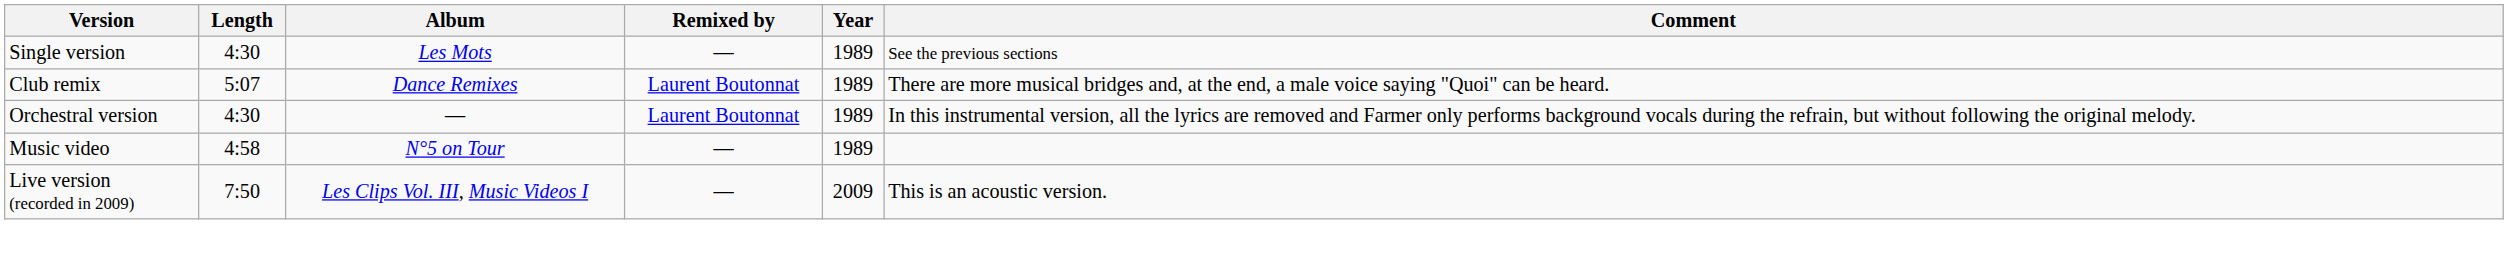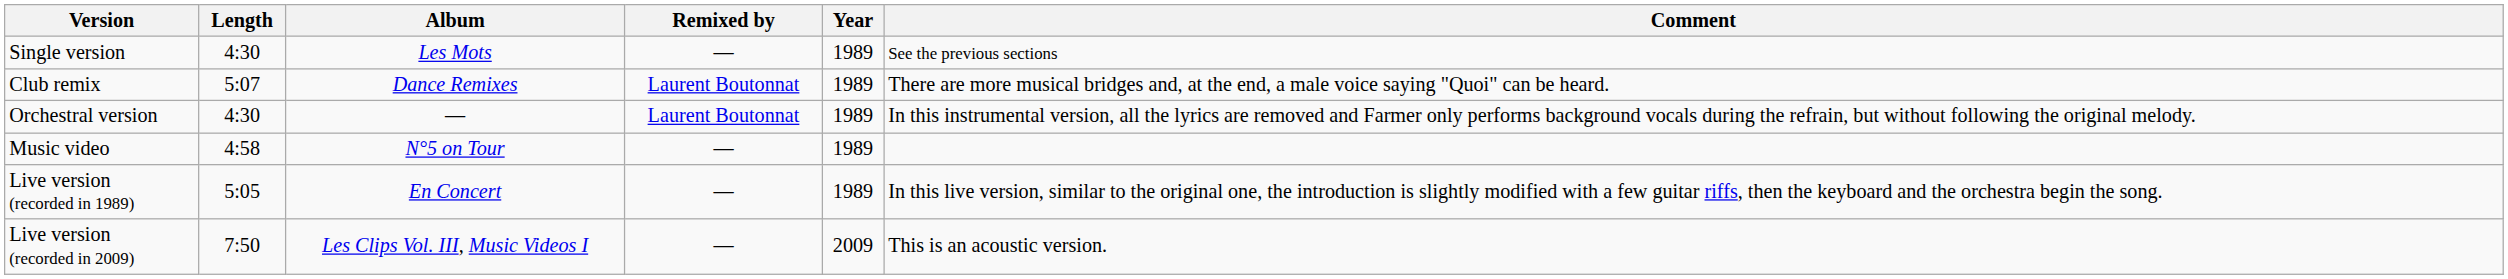 <table class="wikitable sortable" style="width:100%;">
 <tr>
 <th>Version</th>
 <th>Length</th>
 <th>Album</th>
 <th>Remixed by</th>
 <th>Year</th>
 <th>Comment</th>
 </tr>
 <tr>
 <td>Single version</td>
 <td style="text-align:center;">4:30</td>
 <td style="text-align:center;"><em><a href='#'>Les Mots</a></em></td>
 <td style="text-align:center;">—</td>
 <td style="text-align:center;">1989</td>
 <td><small>See the previous sections</small></td>
 </tr>
 <tr>
 <td>Club remix</td>
 <td style="text-align:center;">5:07</td>
 <td style="text-align:center;"><em><a href='#'>Dance Remixes</a></em></td>
 <td style="text-align:center;"><a href='#'>Laurent Boutonnat</a></td>
 <td style="text-align:center;">1989</td>
 <td>There are more musical bridges and, at the end, a male voice saying "Quoi" can be heard.</td>
 </tr>
 <tr>
 <td>Orchestral version</td>
 <td style="text-align:center;">4:30</td>
 <td style="text-align:center;">—</td>
 <td style="text-align:center;"><a href='#'>Laurent Boutonnat</a></td>
 <td style="text-align:center;">1989</td>
 <td>In this instrumental version, all the lyrics are removed and Farmer only performs background vocals during the refrain, but without following the original melody.</td>
 </tr>
 <tr>
 <td>Music video</td>
 <td style="text-align:center;">4:58</td>
 <td style="text-align:center;"><em><a href='#'>N°5 on Tour</a></em></td>
 <td style="text-align:center;">—</td>
 <td style="text-align:center;">1989</td>
 <td></td>
 </tr>
 <tr>
+<td>Live version <br><small>(recorded in 1989)</small></td>
+<td style="text-align:center;">5:05</td>
+<td style="text-align:center;"><em><a href='#'>En Concert</a></em></td>
+<td style="text-align:center;">—</td>
+<td style="text-align:center;">1989</td>
+<td>In this live version, similar to the original one, the introduction is slightly modified with a few guitar <a href='#'>riffs</a>, then the keyboard and the orchestra begin the song.</td>
+</tr>
+<tr>
 <td>Live version <br><small>(recorded in 2009)</small></td>
 <td style="text-align:center;">7:50</td>
 <td style="text-align:center;"><em><a href='#'>Les Clips Vol. III</a></em>, <em><a href='#'>Music Videos I</a></em></td>
 <td style="text-align:center;">—</td>
 <td style="text-align:center;">2009</td>
 <td>This is an acoustic version.</td>
 </tr>
 </table>
